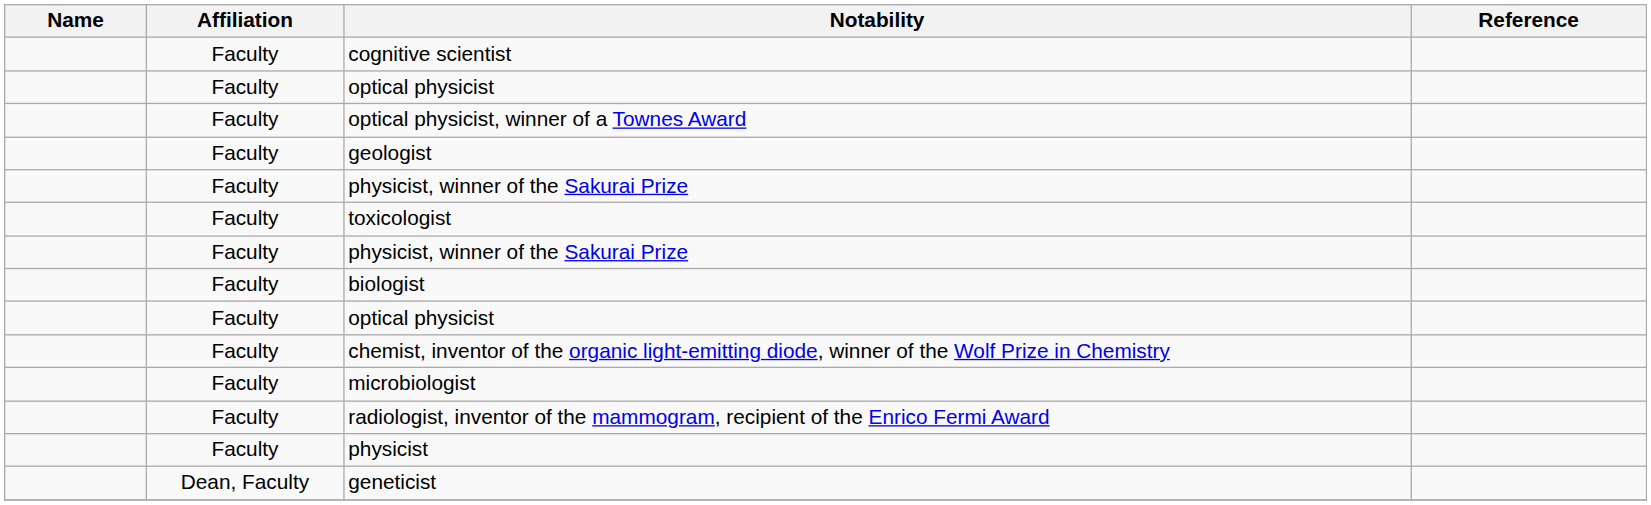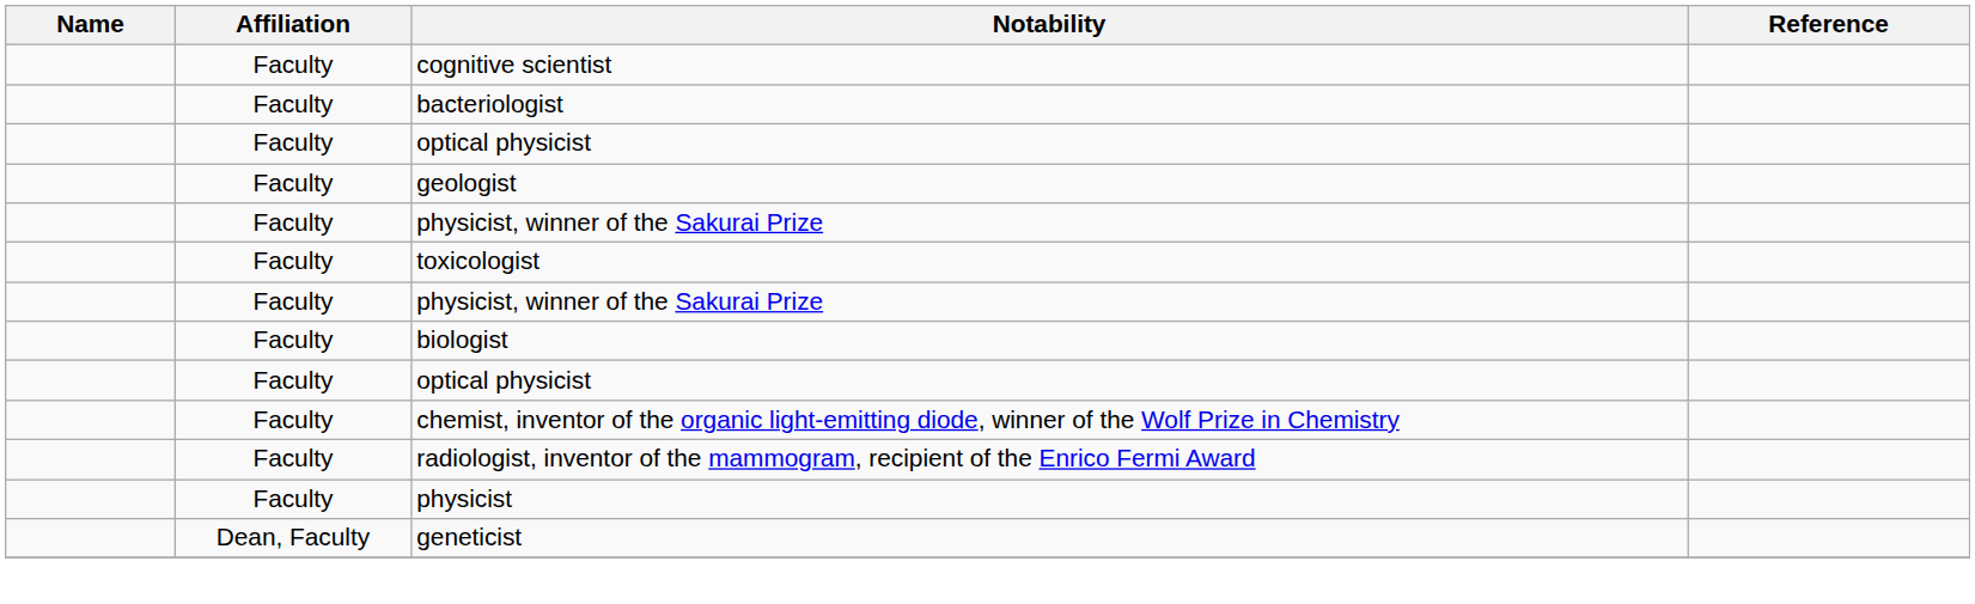 <table class="wikitable sortable" style="width:100%">
 <tr>
 <th style="width:*;">Name</th>
 <th style="width:12%;" class="unsortable">Affiliation</th>
 <th style="width:65%;" class="unsortable">Notability</th>
 <th style="width:*;" class="unsortable">Reference</th>
 </tr>
 <tr>
 <td></td>
 <td style="text-align:center;">Faculty</td>
 <td>cognitive scientist</td>
 <td style="text-align:center;"></td>
 </tr>
 <tr>
 <td></td>
 <td style="text-align:center;">Faculty</td>
-<td>optical physicist</td>
+<td>bacteriologist</td>
 <td style="text-align:center;"></td>
 </tr>
 <tr>
 <td></td>
 <td style="text-align:center;">Faculty</td>
-<td>optical physicist,  winner of a <a href='#'>Townes Award</a></td>
+<td>optical physicist</td>
 <td style="text-align:center;"></td>
 </tr>
 <tr>
 <td></td>
 <td style="text-align:center;">Faculty</td>
 <td>geologist</td>
 <td style="text-align:center;"></td>
 </tr>
 <tr>
 <td></td>
 <td style="text-align:center;">Faculty</td>
 <td>physicist, winner of the <a href='#'>Sakurai Prize</a></td>
 <td style="text-align:center;"></td>
 </tr>
 <tr>
 <td></td>
 <td style="text-align:center;">Faculty</td>
 <td>toxicologist</td>
 <td style="text-align:center;"></td>
 </tr>
 <tr>
 <td></td>
 <td style="text-align:center;">Faculty</td>
 <td>physicist, winner of the <a href='#'>Sakurai Prize</a></td>
 <td style="text-align:center;"></td>
 </tr>
 <tr>
 <td></td>
 <td style="text-align:center;">Faculty</td>
 <td>biologist</td>
 <td style="text-align:center;"></td>
 </tr>
 <tr>
 <td></td>
 <td style="text-align:center;">Faculty</td>
 <td>optical physicist</td>
 <td style="text-align:center;"></td>
 </tr>
 <tr>
 <td></td>
 <td style="text-align:center;">Faculty</td>
 <td>chemist, inventor of the <a href='#'>organic light-emitting diode</a>, winner of the <a href='#'>Wolf Prize in Chemistry</a></td>
 <td style="text-align:center;"></td>
 </tr>
 <tr>
 <td></td>
 <td style="text-align:center;">Faculty</td>
-<td>microbiologist</td>
-<td style="text-align:center;"></td>
-</tr>
-<tr>
-<td></td>
-<td style="text-align:center;">Faculty</td>
 <td>radiologist, inventor of the <a href='#'>mammogram</a>, recipient of the <a href='#'>Enrico Fermi Award</a></td>
 <td style="text-align:center;"></td>
 </tr>
 <tr>
 <td></td>
 <td style="text-align:center;">Faculty</td>
 <td>physicist</td>
 <td style="text-align:center;"></td>
 </tr>
 <tr>
 <td></td>
 <td style="text-align:center;">Dean, Faculty</td>
 <td>geneticist</td>
 <td style="text-align:center;"></td>
 </tr>
 <tr>
 </tr>
 </table>
